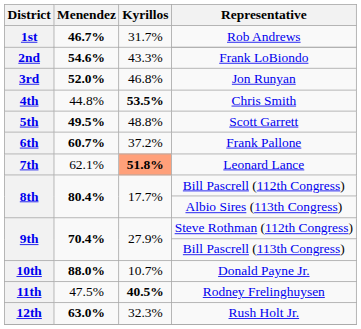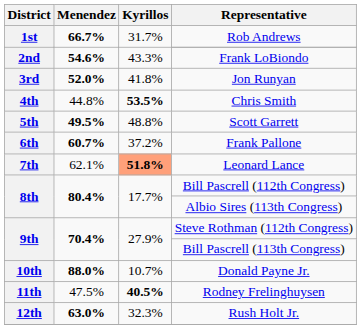 <table class=wikitable>
 <tr>
 <th>District</th>
 <th>Menendez</th>
 <th>Kyrillos</th>
 <th>Representative</th>
 </tr>
 <tr align=center>
 <th><a href='#'>1st</a></th>
-<td><strong>46.7%</strong></td>
+<td><strong>66.7%</strong></td>
 <td>31.7%</td>
 <td><a href='#'>Rob Andrews</a></td>
 </tr>
 <tr align=center>
 <th rowspan=2 ><a href='#'>2nd</a></th>
 <td rowspan=2><strong>54.6%</strong></td>
 <td rowspan=2>43.3%</td>
 </tr>
 <tr align=center>
 <td><a href='#'>Frank LoBiondo</a></td>
 </tr>
 <tr align=center>
 <th><a href='#'>3rd</a></th>
 <td><strong>52.0%</strong></td>
-<td>46.8%</td>
+<td>41.8%</td>
 <td><a href='#'>Jon Runyan</a></td>
 </tr>
 <tr align=center>
 <th><a href='#'>4th</a></th>
 <td>44.8%</td>
 <td><strong>53.5%</strong></td>
 <td><a href='#'>Chris Smith</a></td>
 </tr>
 <tr align=center>
 <th rowspan=1 ><a href='#'>5th</a></th>
 <td rowspan=1><strong>49.5%</strong></td>
 <td rowspan=1>48.8%</td>
 <td><a href='#'>Scott Garrett</a></td>
 </tr>
 <tr align=center>
 <th><a href='#'>6th</a></th>
 <td><strong>60.7%</strong></td>
 <td>37.2%</td>
 <td><a href='#'>Frank Pallone</a></td>
 </tr>
 <tr align=center>
 <th><a href='#'>7th</a></th>
 <td>62.1%</td>
 <td style="background: lightsalmon;"><strong>51.8%</strong></td>
 <td><a href='#'>Leonard Lance</a></td>
 </tr>
 <tr align=center>
 <th rowspan=2 ><a href='#'>8th</a></th>
 <td rowspan=2><strong>80.4%</strong></td>
 <td rowspan=2>17.7%</td>
 <td><a href='#'>Bill Pascrell</a> (<a href='#'>112th Congress</a>)</td>
 </tr>
 <tr align=center>
 <td><a href='#'>Albio Sires</a> (<a href='#'>113th Congress</a>)</td>
 </tr>
 <tr align=center>
 <th rowspan=2 ><a href='#'>9th</a></th>
 <td rowspan=2><strong>70.4%</strong></td>
 <td rowspan=2>27.9%</td>
 <td><a href='#'>Steve Rothman</a> (<a href='#'>112th Congress</a>)</td>
 </tr>
 <tr align=center>
 <td><a href='#'>Bill Pascrell</a> (<a href='#'>113th Congress</a>)</td>
 </tr>
 <tr align=center>
 <th><a href='#'>10th</a></th>
 <td><strong>88.0%</strong></td>
 <td>10.7%</td>
 <td><a href='#'>Donald Payne Jr.</a></td>
 </tr>
 <tr align=center>
 <th><a href='#'>11th</a></th>
 <td>47.5%</td>
 <td><strong>40.5%</strong></td>
 <td><a href='#'>Rodney Frelinghuysen</a></td>
 </tr>
 <tr align=center>
 <th><a href='#'>12th</a></th>
 <td><strong>63.0%</strong></td>
 <td>32.3%</td>
 <td><a href='#'>Rush Holt Jr.</a></td>
 </tr>
 <tr align=center>
 </tr>
 </table>
